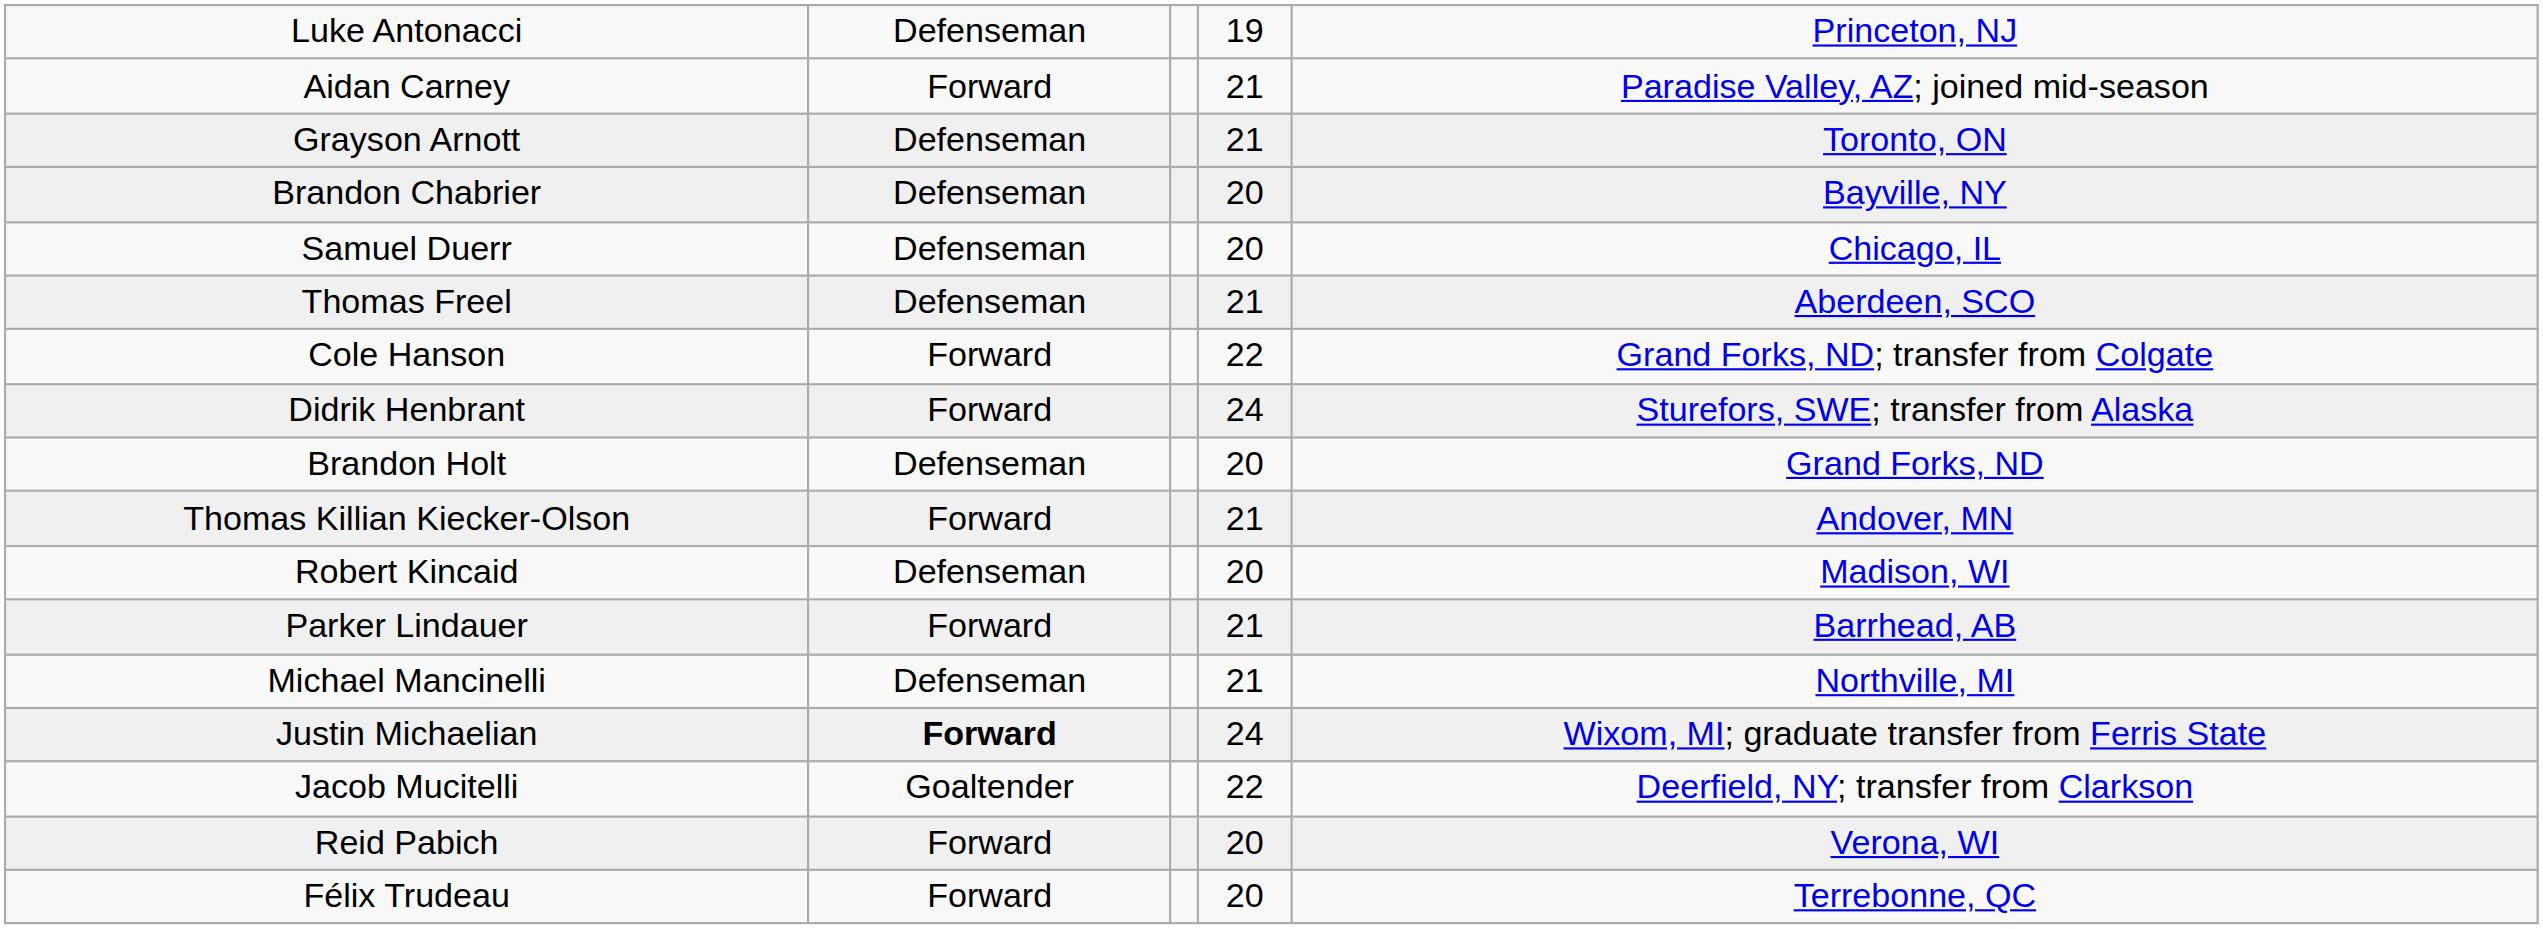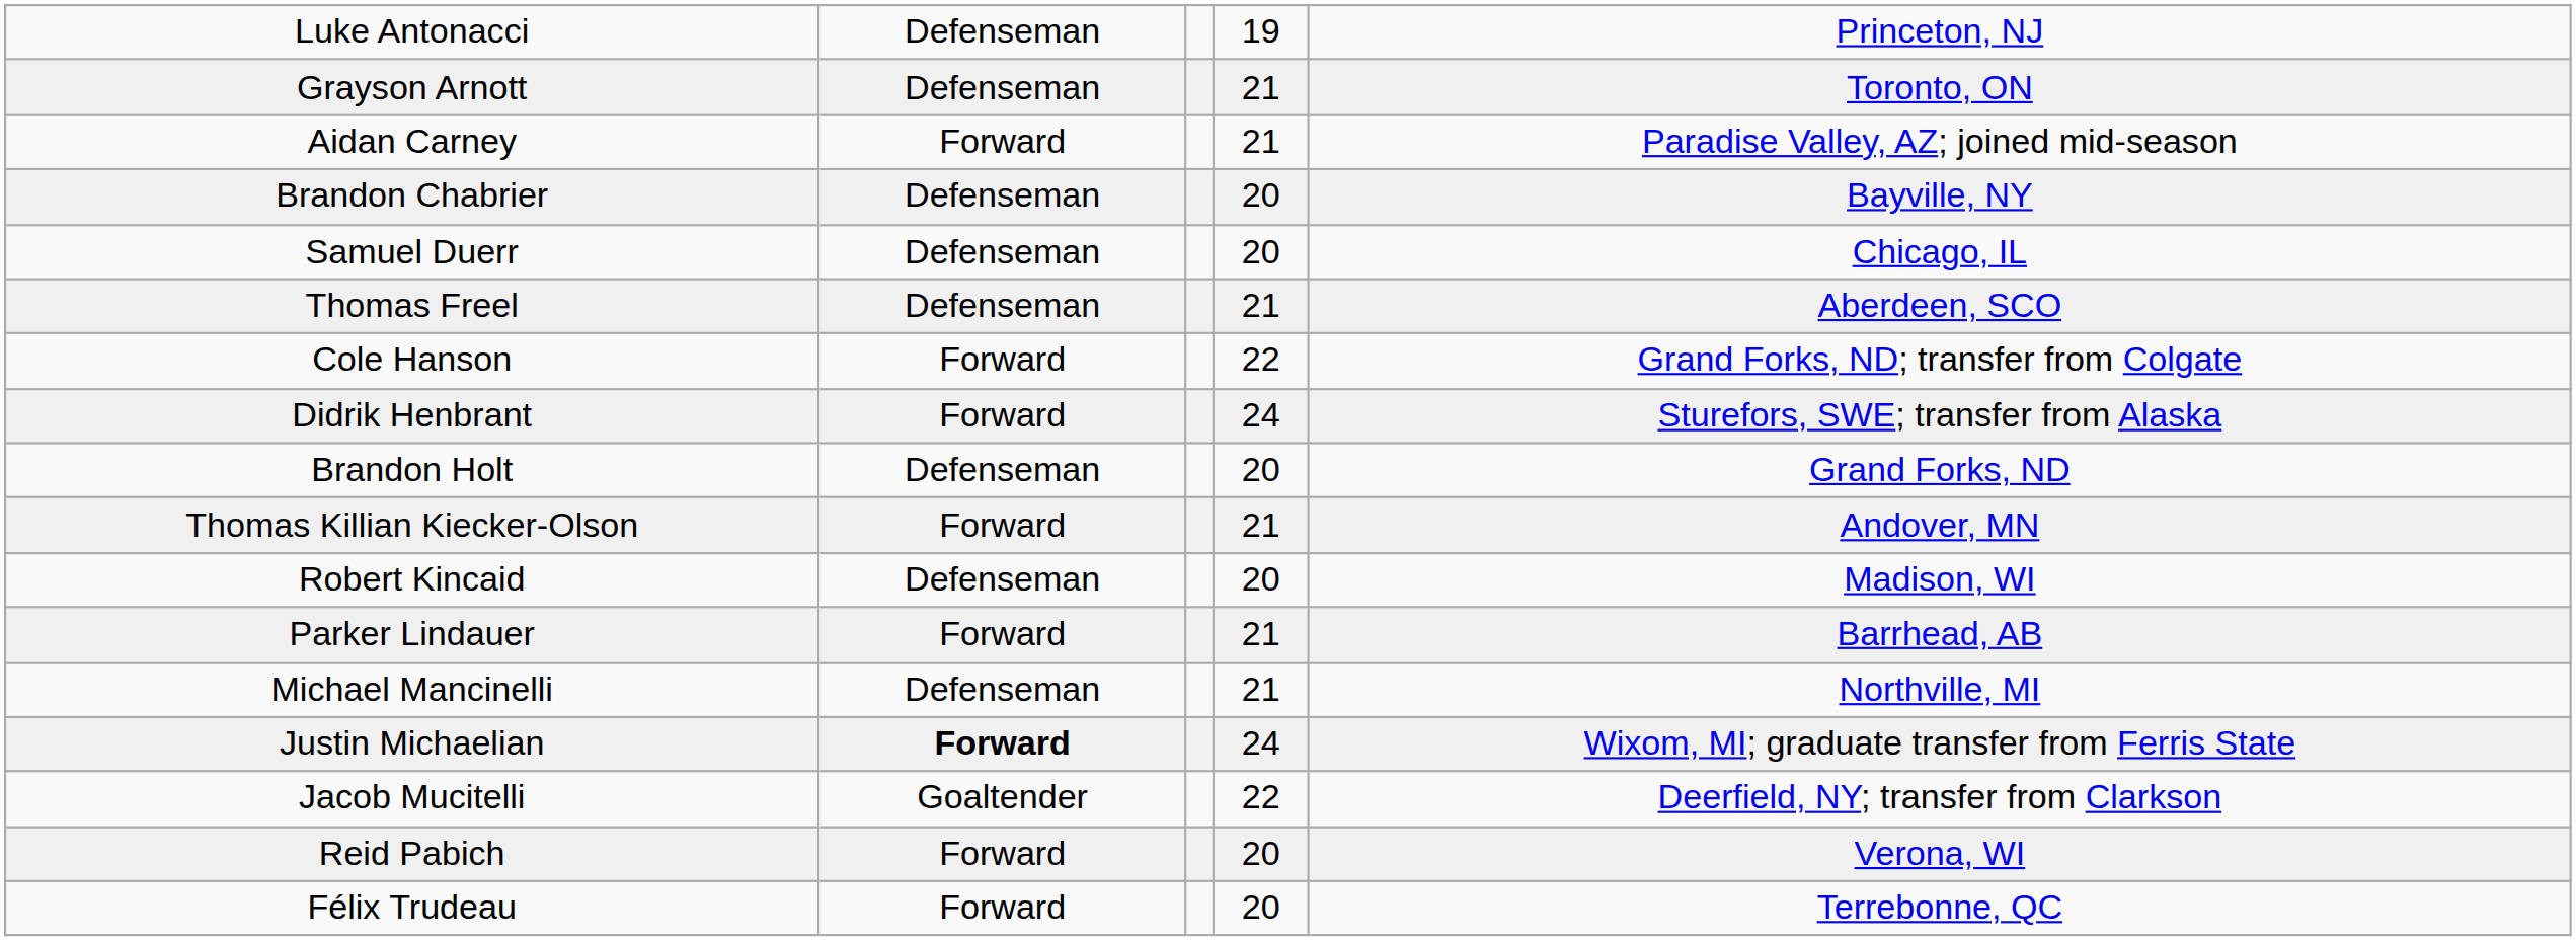 <table class="wikitable" width="60%">
 <tr align="center" bgcolor="">
 <td>Luke Antonacci</td>
 <td>Defenseman</td>
 <td></td>
 <td>19</td>
 <td><a href='#'>Princeton, NJ</a></td>
 </tr>
+<tr align="center" bgcolor="f0f0f0">
+<td>Grayson Arnott</td>
+<td>Defenseman</td>
+<td></td>
+<td>21</td>
+<td><a href='#'>Toronto, ON</a></td>
+</tr>
 <tr align="center" bgcolor="">
 <td>Aidan Carney</td>
 <td>Forward</td>
 <td></td>
 <td>21</td>
 <td><a href='#'>Paradise Valley, AZ</a>; joined mid-season</td>
-</tr>
-<tr align="center" bgcolor="f0f0f0">
-<td>Grayson Arnott</td>
-<td>Defenseman</td>
-<td></td>
-<td>21</td>
-<td><a href='#'>Toronto, ON</a></td>
 </tr>
 <tr align="center" bgcolor="f0f0f0">
 <td>Brandon Chabrier</td>
 <td>Defenseman</td>
 <td></td>
 <td>20</td>
 <td><a href='#'>Bayville, NY</a></td>
 </tr>
 <tr align="center" bgcolor="">
 <td>Samuel Duerr</td>
 <td>Defenseman</td>
 <td></td>
 <td>20</td>
 <td><a href='#'>Chicago, IL</a></td>
 </tr>
 <tr align="center" bgcolor="f0f0f0">
 <td>Thomas Freel</td>
 <td>Defenseman</td>
 <td></td>
 <td>21</td>
 <td><a href='#'>Aberdeen, SCO</a></td>
 </tr>
 <tr align="center" bgcolor="">
 <td>Cole Hanson</td>
 <td>Forward</td>
 <td></td>
 <td>22</td>
 <td><a href='#'>Grand Forks, ND</a>; transfer from <a href='#'>Colgate</a></td>
 </tr>
 <tr align="center" bgcolor="f0f0f0">
 <td>Didrik Henbrant</td>
 <td>Forward</td>
 <td></td>
 <td>24</td>
 <td><a href='#'>Sturefors, SWE</a>; transfer from <a href='#'>Alaska</a></td>
 </tr>
 <tr align="center" bgcolor="">
 <td>Brandon Holt</td>
 <td>Defenseman</td>
 <td></td>
 <td>20</td>
 <td><a href='#'>Grand Forks, ND</a></td>
 </tr>
 <tr align="center" bgcolor="f0f0f0">
 <td>Thomas Killian Kiecker-Olson</td>
 <td>Forward</td>
 <td></td>
 <td>21</td>
 <td><a href='#'>Andover, MN</a></td>
 </tr>
 <tr align="center" bgcolor="">
 <td>Robert Kincaid</td>
 <td>Defenseman</td>
 <td></td>
 <td>20</td>
 <td><a href='#'>Madison, WI</a></td>
 </tr>
 <tr align="center" bgcolor="f0f0f0">
 <td>Parker Lindauer</td>
 <td>Forward</td>
 <td></td>
 <td>21</td>
 <td><a href='#'>Barrhead, AB</a></td>
 </tr>
 <tr align="center" bgcolor="">
 <td>Michael Mancinelli</td>
 <td>Defenseman</td>
 <td></td>
 <td>21</td>
 <td><a href='#'>Northville, MI</a></td>
 </tr>
 <tr align="center" bgcolor="f0f0f0">
 <td>Justin Michaelian</td>
 <td><strong>Forward</strong></td>
 <td></td>
 <td>24</td>
 <td><a href='#'>Wixom, MI</a>; graduate transfer from <a href='#'>Ferris State</a></td>
 </tr>
 <tr align="center" bgcolor="">
 <td>Jacob Mucitelli</td>
 <td>Goaltender</td>
 <td></td>
 <td>22</td>
 <td><a href='#'>Deerfield, NY</a>; transfer from <a href='#'>Clarkson</a></td>
 </tr>
 <tr align="center" bgcolor="f0f0f0">
 <td>Reid Pabich</td>
 <td>Forward</td>
 <td></td>
 <td>20</td>
 <td><a href='#'>Verona, WI</a></td>
 </tr>
 <tr align="center" bgcolor="">
 <td>Félix Trudeau</td>
 <td>Forward</td>
 <td></td>
 <td>20</td>
 <td><a href='#'>Terrebonne, QC</a></td>
 </tr>
 </table>
